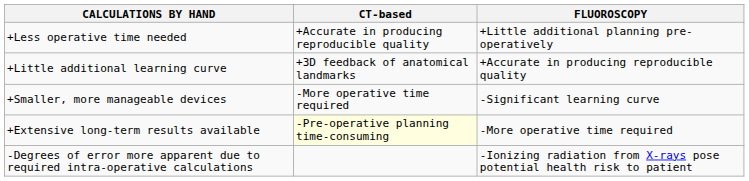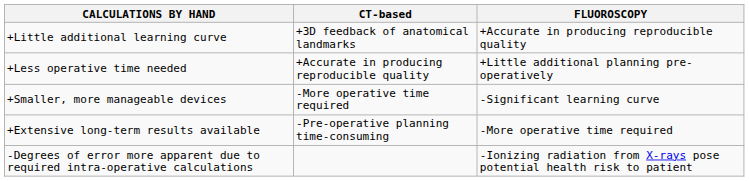 <table class="wikitable COMPARATIVE ANALYSIS OF VARIOUS TARGETING TECHNIQUES">
 <tr>
 <th>CALCULATIONS BY HAND</th>
 <th>CT-based</th>
 <th>FLUOROSCOPY</th>
 </tr>
 <tr>
+<td>+Little additional learning curve</td>
+<td>+3D feedback of anatomical landmarks</td>
+<td>+Accurate in producing reproducible quality</td>
+</tr>
+<tr>
 <td>+Less operative time needed</td>
 <td>+Accurate in producing reproducible quality</td>
 <td>+Little additional planning pre-operatively</td>
-</tr>
-<tr>
-<td>+Little additional learning curve</td>
-<td>+3D feedback of anatomical landmarks</td>
-<td>+Accurate in producing reproducible quality</td>
 </tr>
 <tr>
 <td>+Smaller, more manageable devices</td>
 <td>-More operative time required</td>
 <td>-Significant learning curve</td>
 </tr>
 <tr>
 <td>+Extensive long-term results available</td>
-<td style="background: lightyellow;">-Pre-operative planning time-consuming</td>
+<td>-Pre-operative planning time-consuming</td>
 <td>-More operative time required</td>
 </tr>
 <tr>
 <td>-Degrees of error more apparent due to required intra-operative calculations</td>
 <td></td>
 <td>-Ionizing radiation from <a href='#'>X-rays</a> pose potential health risk to patient</td>
 </tr>
 </table>
